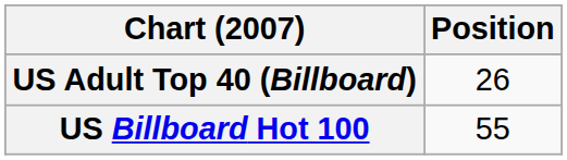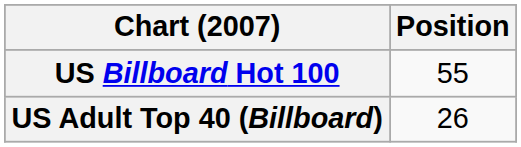 <table class="wikitable sortable plainrowheaders" style="text-align:center;">
 <tr>
 <th>Chart (2007)</th>
 <th>Position</th>
 </tr>
 <tr>
+<th scope="row">US <a href='#'><em>Billboard</em> Hot 100</a></th>
+<td>55</td>
+</tr>
+<tr>
 <th scope="row">US Adult Top 40 (<em>Billboard</em>)</th>
 <td>26</td>
 </tr>
-<tr>
-<th scope="row">US <a href='#'><em>Billboard</em> Hot 100</a></th>
-<td>55</td>
-</tr>
 </table>
